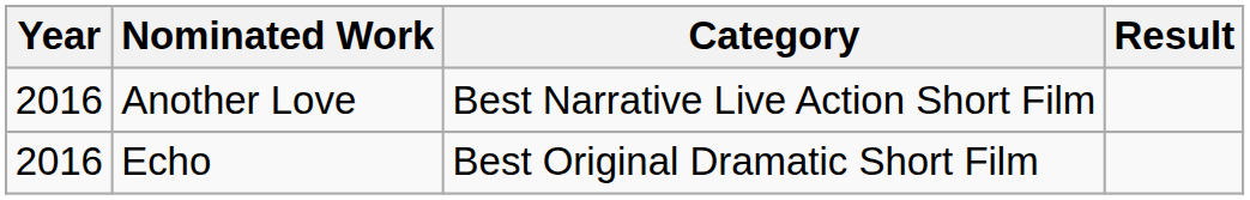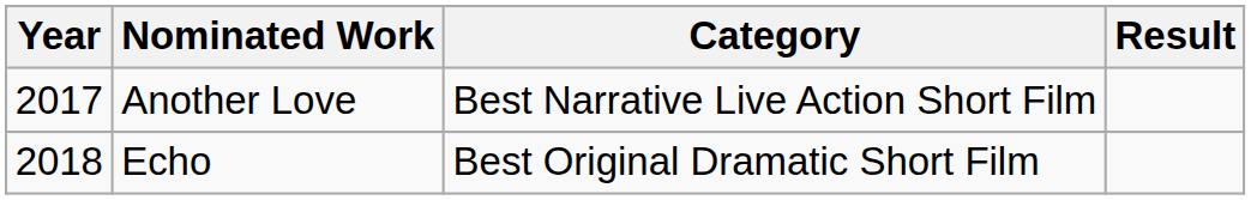 <table class="wikitable">
 <tr>
 <th>Year</th>
 <th>Nominated Work</th>
 <th>Category</th>
 <th>Result</th>
 </tr>
 <tr>
-<td>2016</td>
+<td>2017</td>
 <td>Another Love</td>
 <td>Best Narrative Live Action Short Film</td>
 <td></td>
 </tr>
 <tr>
-<td>2016</td>
+<td>2018</td>
 <td>Echo</td>
 <td>Best Original Dramatic Short Film</td>
 <td></td>
 </tr>
 </table>
